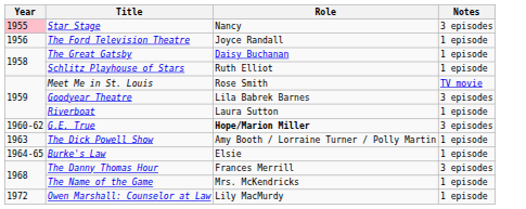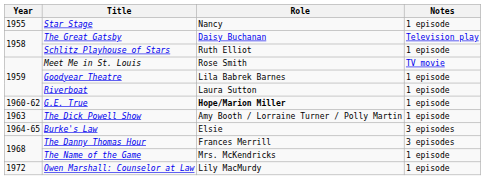 <table class="wikitable">
 <tr>
 <th>Year</th>
 <th>Title</th>
 <th>Role</th>
 <th>Notes</th>
 </tr>
 <tr>
-<td style="background: pink;">1955</td>
+<td>1955</td>
 <td><em><a href='#'>Star Stage</a></em></td>
 <td>Nancy</td>
-<td>3 episodes</td>
-</tr>
-<tr>
-<td>1956</td>
-<td><em><a href='#'>The Ford Television Theatre</a></em></td>
-<td>Joyce Randall</td>
 <td>1 episode</td>
 </tr>
 <tr>
 <td rowspan=2>1958</td>
 <td><em><a href='#'>The Great Gatsby</a></em></td>
 <td><a href='#'>Daisy Buchanan</a></td>
-<td>1 episode</td>
+<td><a href='#'>Television play</a></td>
 </tr>
 <tr>
 <td><em><a href='#'>Schlitz Playhouse of Stars</a></em></td>
 <td>Ruth Elliot</td>
 <td>1 episode</td>
 </tr>
 <tr>
 <td rowspan=3>1959</td>
 <td><em>Meet Me in St. Louis</em></td>
 <td>Rose Smith</td>
 <td><a href='#'>TV movie</a></td>
 </tr>
 <tr>
 <td><em><a href='#'>Goodyear Theatre</a></em></td>
 <td>Lila Babrek Barnes</td>
-<td>3 episodes</td>
+<td>1 episode</td>
 </tr>
 <tr>
 <td><em><a href='#'>Riverboat</a></em></td>
 <td>Laura Sutton</td>
 <td>1 episode</td>
 </tr>
 <tr>
 <td>1960-62</td>
 <td><em><a href='#'>G.E. True</a></em></td>
 <td><strong>Hope/Marion Miller</strong></td>
-<td>3 episodes</td>
+<td>1 episode</td>
 </tr>
 <tr>
 <td>1963</td>
 <td><em><a href='#'>The Dick Powell Show</a></em></td>
 <td>Amy Booth / Lorraine Turner / Polly Martin</td>
 <td>1 episode</td>
 </tr>
 <tr>
 <td>1964-65</td>
 <td><em><a href='#'>Burke's Law</a></em></td>
 <td>Elsie</td>
-<td>1 episode</td>
+<td>3 episodes</td>
 </tr>
 <tr>
 <td rowspan=2>1968</td>
 <td><em><a href='#'>The Danny Thomas Hour</a></em></td>
 <td>Frances Merrill</td>
 <td>3 episodes</td>
 </tr>
 <tr>
 <td><em><a href='#'>The Name of the Game</a></em></td>
 <td>Mrs. McKendricks</td>
 <td>1 episode</td>
 </tr>
 <tr>
 <td>1972</td>
 <td><em><a href='#'>Owen Marshall: Counselor at Law</a></em></td>
 <td>Lily MacMurdy</td>
 <td>1 episode</td>
 </tr>
 </table>
